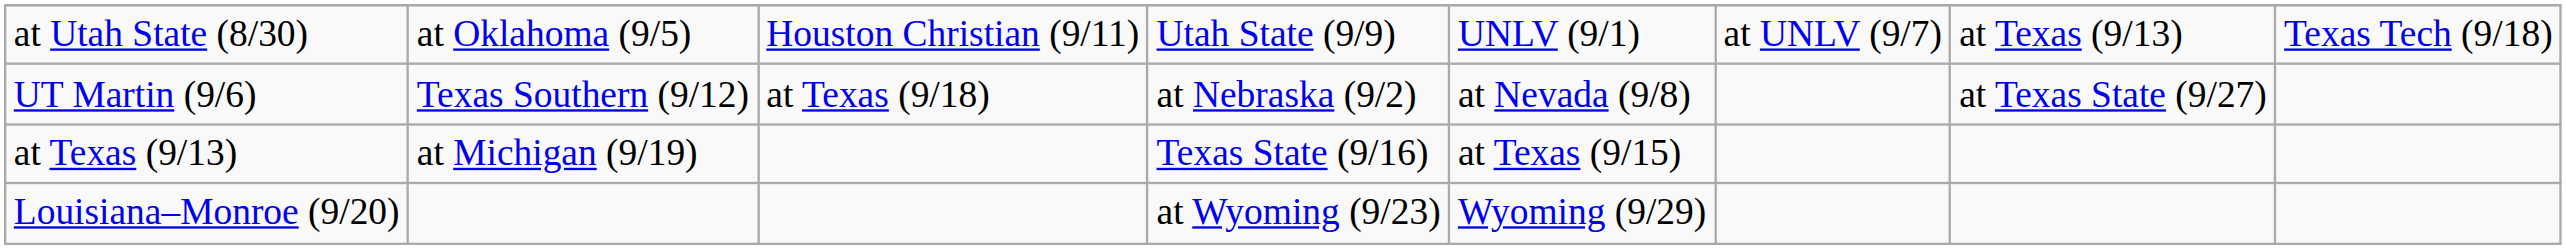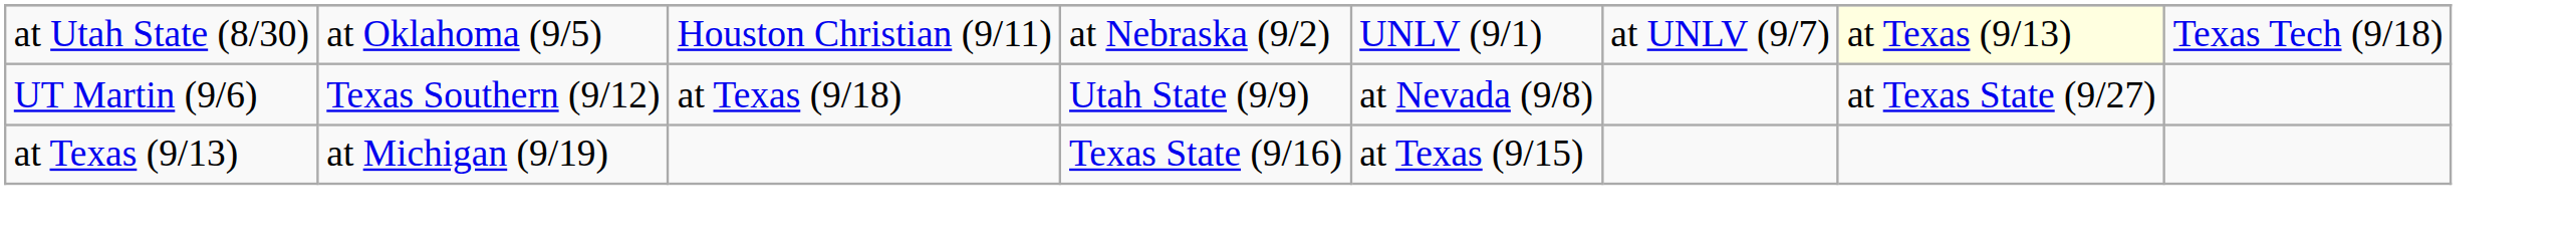 <table class="wikitable">
 <tr>
 </tr>
 <tr>
 <td>at <a href='#'>Utah State</a> (8/30)</td>
 <td>at <a href='#'>Oklahoma</a> (9/5)</td>
 <td><a href='#'>Houston Christian</a> (9/11)</td>
-<td><a href='#'>Utah State</a> (9/9)</td>
+<td>at <a href='#'>Nebraska</a> (9/2)</td>
 <td><a href='#'>UNLV</a> (9/1)</td>
 <td>at <a href='#'>UNLV</a> (9/7)</td>
-<td>at <a href='#'>Texas</a> (9/13)</td>
+<td style="background: lightyellow;">at <a href='#'>Texas</a> (9/13)</td>
 <td><a href='#'>Texas Tech</a> (9/18)</td>
 </tr>
 <tr>
 <td><a href='#'>UT Martin</a> (9/6)</td>
 <td><a href='#'>Texas Southern</a> (9/12)</td>
 <td>at <a href='#'>Texas</a> (9/18)</td>
-<td>at <a href='#'>Nebraska</a> (9/2)</td>
+<td><a href='#'>Utah State</a> (9/9)</td>
 <td>at <a href='#'>Nevada</a> (9/8)</td>
 <td></td>
 <td>at <a href='#'>Texas State</a> (9/27)</td>
 <td></td>
 </tr>
 <tr>
 <td>at <a href='#'>Texas</a> (9/13)</td>
 <td>at <a href='#'>Michigan</a> (9/19)</td>
 <td></td>
 <td><a href='#'>Texas State</a> (9/16)</td>
 <td>at <a href='#'>Texas</a> (9/15)</td>
 <td></td>
 <td></td>
 <td></td>
 </tr>
-<tr>
-<td><a href='#'>Louisiana–Monroe</a> (9/20)</td>
-<td></td>
-<td></td>
-<td>at <a href='#'>Wyoming</a> (9/23)</td>
-<td><a href='#'>Wyoming</a> (9/29)</td>
-<td></td>
-<td></td>
-<td></td>
-</tr>
 </table>
